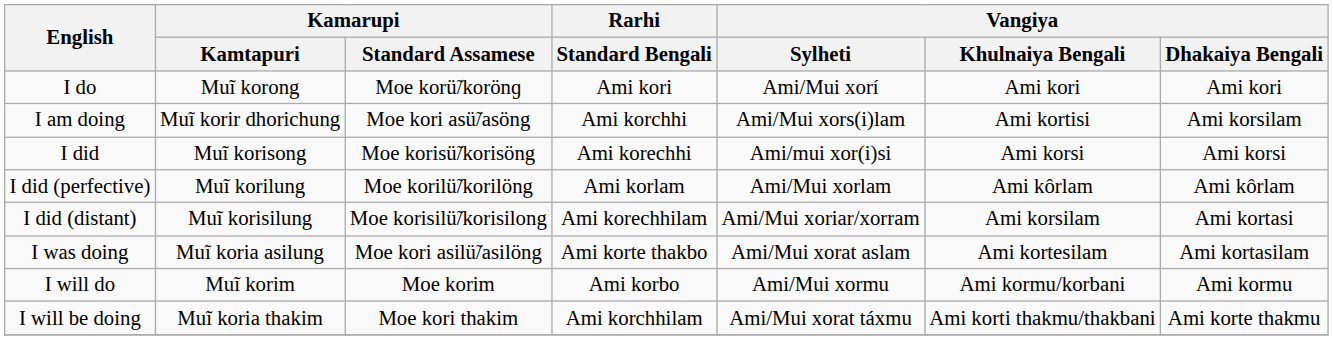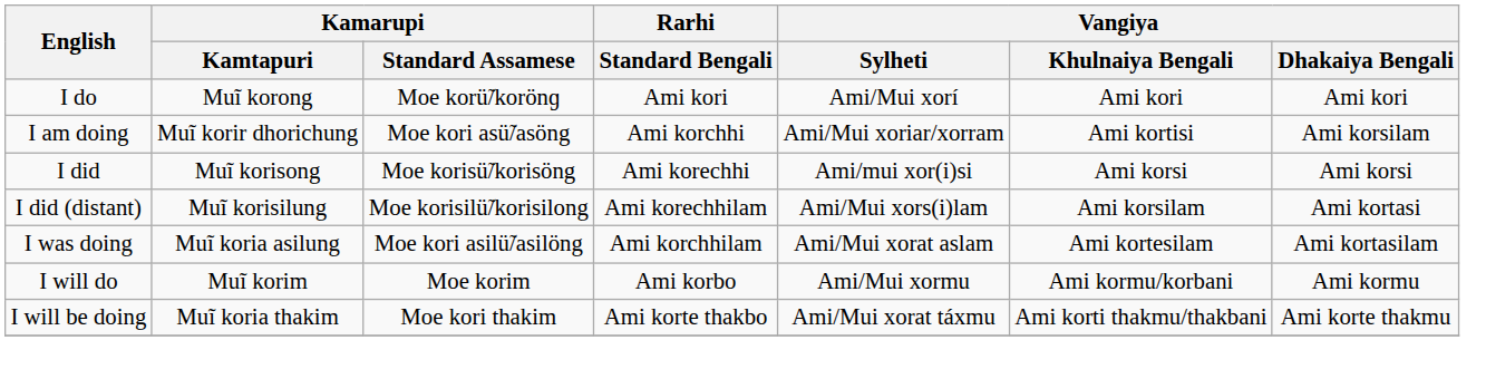 <table class="wikitable" style="text-align:center;" align="center">
 <tr>
 <th rowspan="2">English</th>
 <th colspan="2">Kamarupi</th>
 <th>Rarhi</th>
 <th colspan="3">Vangiya</th>
 </tr>
 <tr>
 <th>Kamtapuri</th>
 <th>Standard Assamese</th>
 <th>Standard Bengali</th>
 <th>Sylheti</th>
 <th>Khulnaiya Bengali</th>
 <th>Dhakaiya Bengali</th>
 </tr>
 <tr>
 <td>I do</td>
 <td>Muĩ korong</td>
 <td>Moe korü̃/korönɡ</td>
 <td>Ami kori</td>
 <td>Ami/Mui xorí</td>
 <td>Ami kori</td>
 <td>Ami kori</td>
 </tr>
 <tr>
 <td>I am doing</td>
 <td>Muĩ korir dhorichung</td>
 <td>Moe kori asü̃/asöng</td>
 <td>Ami korchhi</td>
-<td>Ami/Mui xors(i)lam</td>
+<td>Ami/Mui xoriar/xorram</td>
 <td>Ami kortisi</td>
 <td>Ami korsilam</td>
 </tr>
 <tr>
 <td>I did</td>
 <td>Muĩ korisong</td>
 <td>Moe korisü̃/korisöng</td>
 <td>Ami korechhi</td>
 <td>Ami/mui xor(i)si</td>
 <td>Ami korsi</td>
 <td>Ami korsi</td>
 </tr>
 <tr>
-<td>I did (perfective)</td>
-<td>Muĩ korilung</td>
-<td>Moe korilü̃/korilöng</td>
-<td>Ami korlam</td>
-<td>Ami/Mui xorlam</td>
-<td>Ami kôrlam</td>
-<td>Ami kôrlam</td>
-</tr>
-<tr>
 <td>I did (distant)</td>
 <td>Muĩ korisilung</td>
 <td>Moe korisilü̃/korisilong</td>
 <td>Ami korechhilam</td>
-<td>Ami/Mui xoriar/xorram</td>
+<td>Ami/Mui xors(i)lam</td>
 <td>Ami korsilam</td>
 <td>Ami kortasi</td>
 </tr>
 <tr>
 <td>I was doing</td>
 <td>Muĩ koria asilung</td>
 <td>Moe kori asilü̃/asilöng</td>
-<td>Ami korte thakbo</td>
+<td>Ami korchhilam</td>
 <td>Ami/Mui xorat aslam</td>
 <td>Ami kortesilam</td>
 <td>Ami kortasilam</td>
 </tr>
 <tr>
 <td>I will do</td>
 <td>Muĩ korim</td>
 <td>Moe korim</td>
 <td>Ami korbo</td>
 <td>Ami/Mui xormu</td>
 <td>Ami kormu/korbani</td>
 <td>Ami kormu</td>
 </tr>
 <tr>
 <td>I will be doing</td>
 <td>Muĩ koria thakim</td>
 <td>Moe kori thakim</td>
-<td>Ami korchhilam</td>
+<td>Ami korte thakbo</td>
 <td>Ami/Mui xorat táxmu</td>
 <td>Ami korti thakmu/thakbani</td>
 <td>Ami korte thakmu</td>
 </tr>
 <tr>
 </tr>
 </table>
